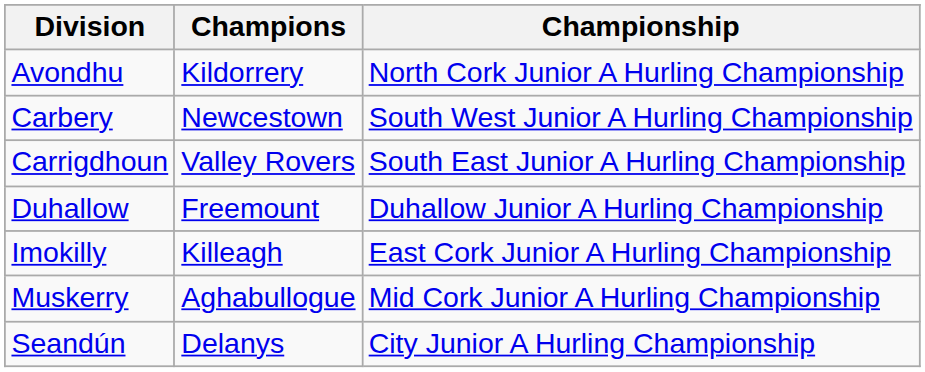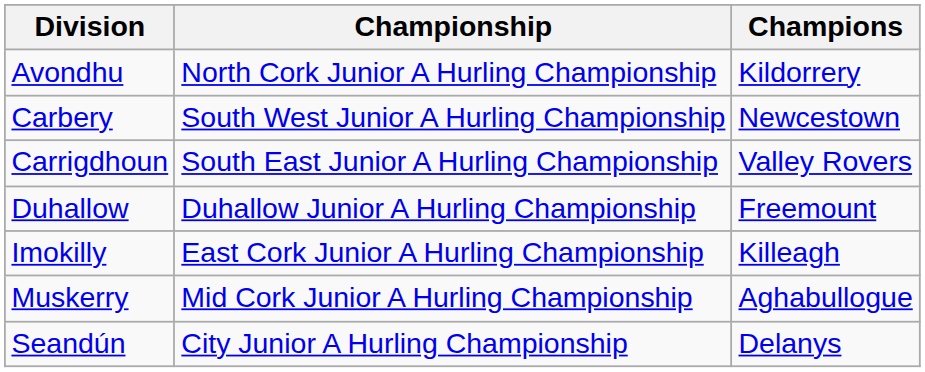 <table class="wikitable">
 <tr>
 <th>Division</th>
+<th>Championship</th>
 <th>Champions</th>
-<th>Championship</th>
 </tr>
 <tr>
 <td><a href='#'>Avondhu</a></td>
+<td><a href='#'>North Cork Junior A Hurling Championship</a></td>
 <td><a href='#'>Kildorrery</a></td>
-<td><a href='#'>North Cork Junior A Hurling Championship</a></td>
 </tr>
 <tr>
 <td><a href='#'>Carbery</a></td>
+<td><a href='#'>South West Junior A Hurling Championship</a></td>
 <td><a href='#'>Newcestown</a></td>
-<td><a href='#'>South West Junior A Hurling Championship</a></td>
 </tr>
 <tr>
 <td><a href='#'>Carrigdhoun</a></td>
+<td><a href='#'>South East Junior A Hurling Championship</a></td>
 <td><a href='#'>Valley Rovers</a></td>
-<td><a href='#'>South East Junior A Hurling Championship</a></td>
 </tr>
 <tr>
 <td><a href='#'>Duhallow</a></td>
+<td><a href='#'>Duhallow Junior A Hurling Championship</a></td>
 <td><a href='#'>Freemount</a></td>
-<td><a href='#'>Duhallow Junior A Hurling Championship</a></td>
 </tr>
 <tr>
 <td><a href='#'>Imokilly</a></td>
+<td><a href='#'>East Cork Junior A Hurling Championship</a></td>
 <td><a href='#'>Killeagh</a></td>
-<td><a href='#'>East Cork Junior A Hurling Championship</a></td>
 </tr>
 <tr>
 <td><a href='#'>Muskerry</a></td>
+<td><a href='#'>Mid Cork Junior A Hurling Championship</a></td>
 <td><a href='#'>Aghabullogue</a></td>
-<td><a href='#'>Mid Cork Junior A Hurling Championship</a></td>
 </tr>
 <tr>
 <td><a href='#'>Seandún</a></td>
+<td><a href='#'>City Junior A Hurling Championship</a></td>
 <td><a href='#'>Delanys</a></td>
-<td><a href='#'>City Junior A Hurling Championship</a></td>
 </tr>
 </table>
